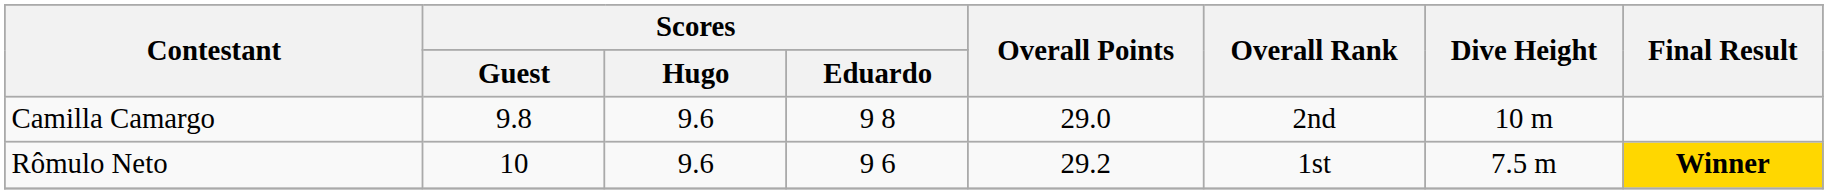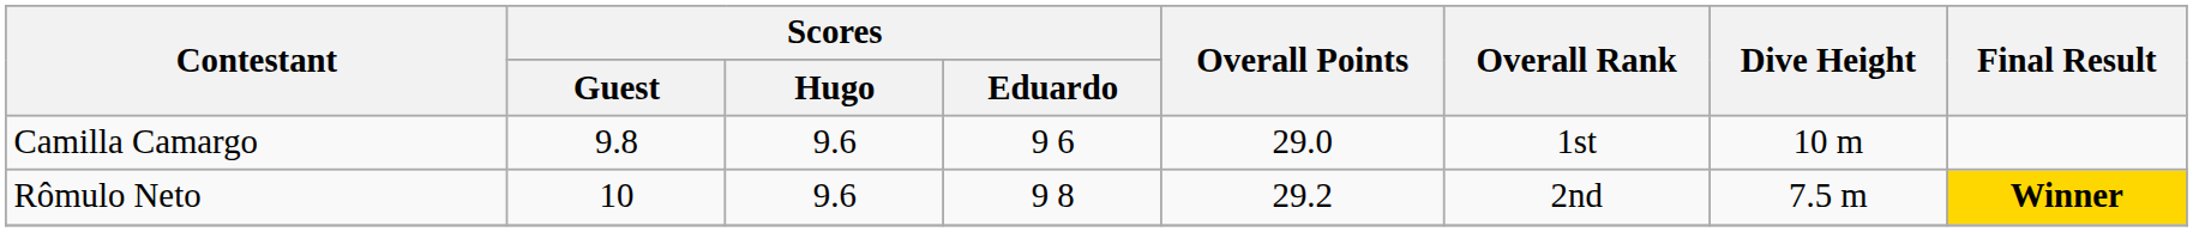 <table class="wikitable" style="text-align:center; width:80%;">
 <tr>
 <th style="width:23%;" rowspan="2">Contestant</th>
 <th colspan="3">Scores</th>
 <th rowspan="2">Overall Points</th>
 <th rowspan="2">Overall Rank</th>
 <th rowspan="2">Dive Height</th>
 <th rowspan="2">Final Result</th>
 </tr>
 <tr>
 <th style="width:10%;">Guest</th>
 <th style="width:10%;">Hugo</th>
 <th style="width:10%;">Eduardo</th>
 </tr>
 <tr>
 <td align="left">Camilla Camargo</td>
 <td>9.8</td>
 <td>9.6</td>
-<td>9 8</td>
+<td>9 6</td>
 <td>29.0</td>
-<td>2nd</td>
+<td>1st</td>
 <td>10 m</td>
 <td></td>
 </tr>
 <tr>
 <td align="left">Rômulo Neto</td>
 <td>10</td>
 <td>9.6</td>
-<td>9 6</td>
+<td>9 8</td>
 <td>29.2</td>
-<td>1st</td>
+<td>2nd</td>
 <td>7.5 m</td>
 <td bgcolor="FFD700"><strong>Winner</strong></td>
 </tr>
 <tr>
 </tr>
 </table>
